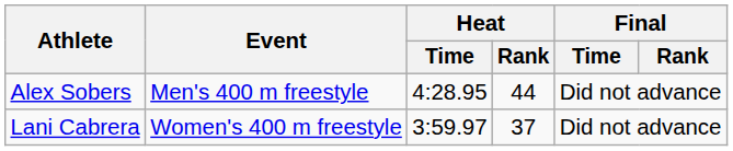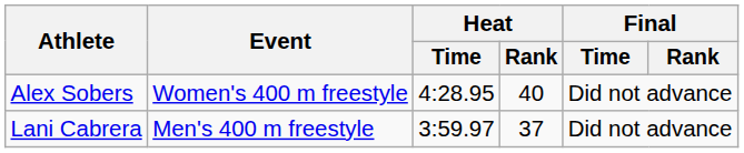 <table class=wikitable style="font-size:90%">
 <tr>
 <th rowspan="2">Athlete</th>
 <th rowspan="2">Event</th>
 <th colspan="2">Heat</th>
 <th colspan="2">Final</th>
 </tr>
 <tr style="font-size:95%">
 <th>Time</th>
 <th>Rank</th>
 <th>Time</th>
 <th>Rank</th>
 </tr>
 <tr align=center>
 <td align=left><a href='#'>Alex Sobers</a></td>
-<td align=left><a href='#'>Men's 400 m freestyle</a></td>
+<td align=left><a href='#'>Women's 400 m freestyle</a></td>
 <td>4:28.95</td>
-<td>44</td>
+<td>40</td>
 <td colspan=2>Did not advance</td>
 </tr>
 <tr align=center>
 <td align=left><a href='#'>Lani Cabrera</a></td>
-<td align=left><a href='#'>Women's 400 m freestyle</a></td>
+<td align=left><a href='#'>Men's 400 m freestyle</a></td>
 <td>3:59.97</td>
 <td>37</td>
 <td colspan=2>Did not advance</td>
 </tr>
 </table>
